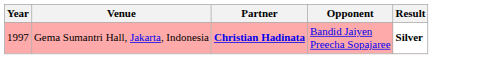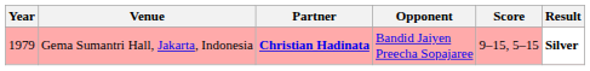 <table class="sortable wikitable" style="font-size: 90%;">
 <tr>
 <th>Year</th>
 <th>Venue</th>
 <th>Partner</th>
 <th>Opponent</th>
+<th>Score</th>
 <th>Result</th>
 </tr>
 <tr style="background:#FFAAAA">
-<td align="center">1997</td>
+<td align="center">1979</td>
 <td align="left">Gema Sumantri Hall, <a href='#'>Jakarta</a>, Indonesia</td>
 <td align="left"><strong> <a href='#'>Christian Hadinata</a></strong></td>
 <td align="left"> <a href='#'>Bandid Jaiyen</a><br> <a href='#'>Preecha Sopajaree</a></td>
+<td align="left">9–15, 5–15</td>
 <td style="text-align:left; background:white"> <strong>Silver</strong></td>
 </tr>
 </table>
